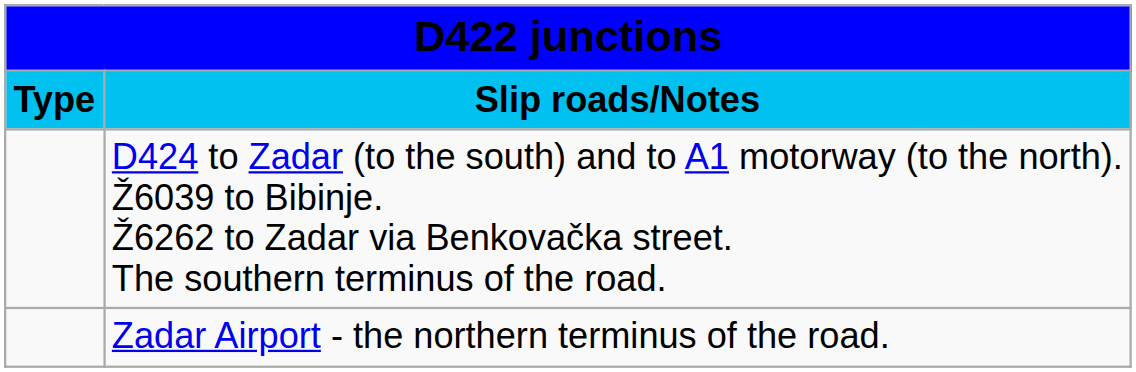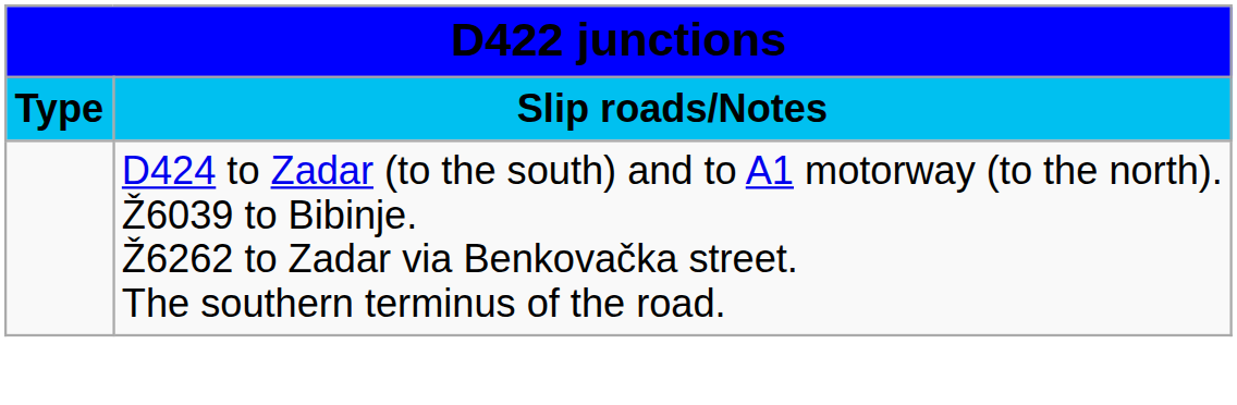 <table class="wikitable">
 <tr>
 <td colspan=2 bgcolor=blue align=center style=margin-top:15><span><big><strong>D422 junctions</strong></big></span></td>
 </tr>
 <tr>
 <td align=center bgcolor=00c0f0><strong>Type</strong></td>
 <td align=center bgcolor=00c0f0><strong>Slip roads/Notes</strong></td>
 </tr>
 <tr>
 <td></td>
 <td> <a href='#'>D424</a> to <a href='#'>Zadar</a> (to the south) and to <a href='#'>A1</a> motorway (to the north).<br>Ž6039 to Bibinje.<br>Ž6262 to Zadar via Benkovačka street.<br>The southern terminus of the road.</td>
 </tr>
-<tr>
-<td></td>
-<td><a href='#'>Zadar Airport</a> - the northern terminus of the road.</td>
-</tr>
 </table>
